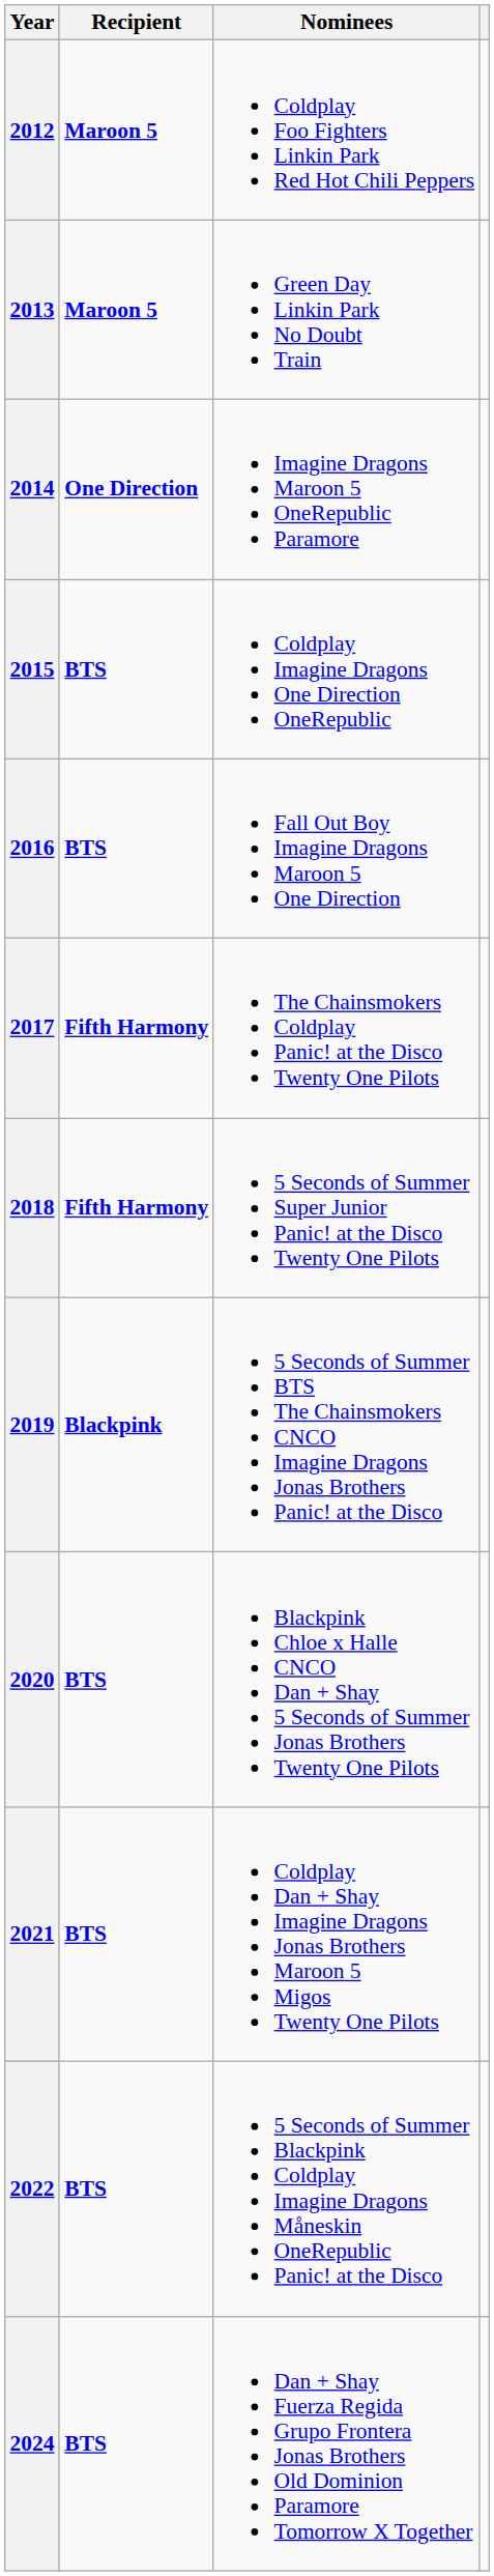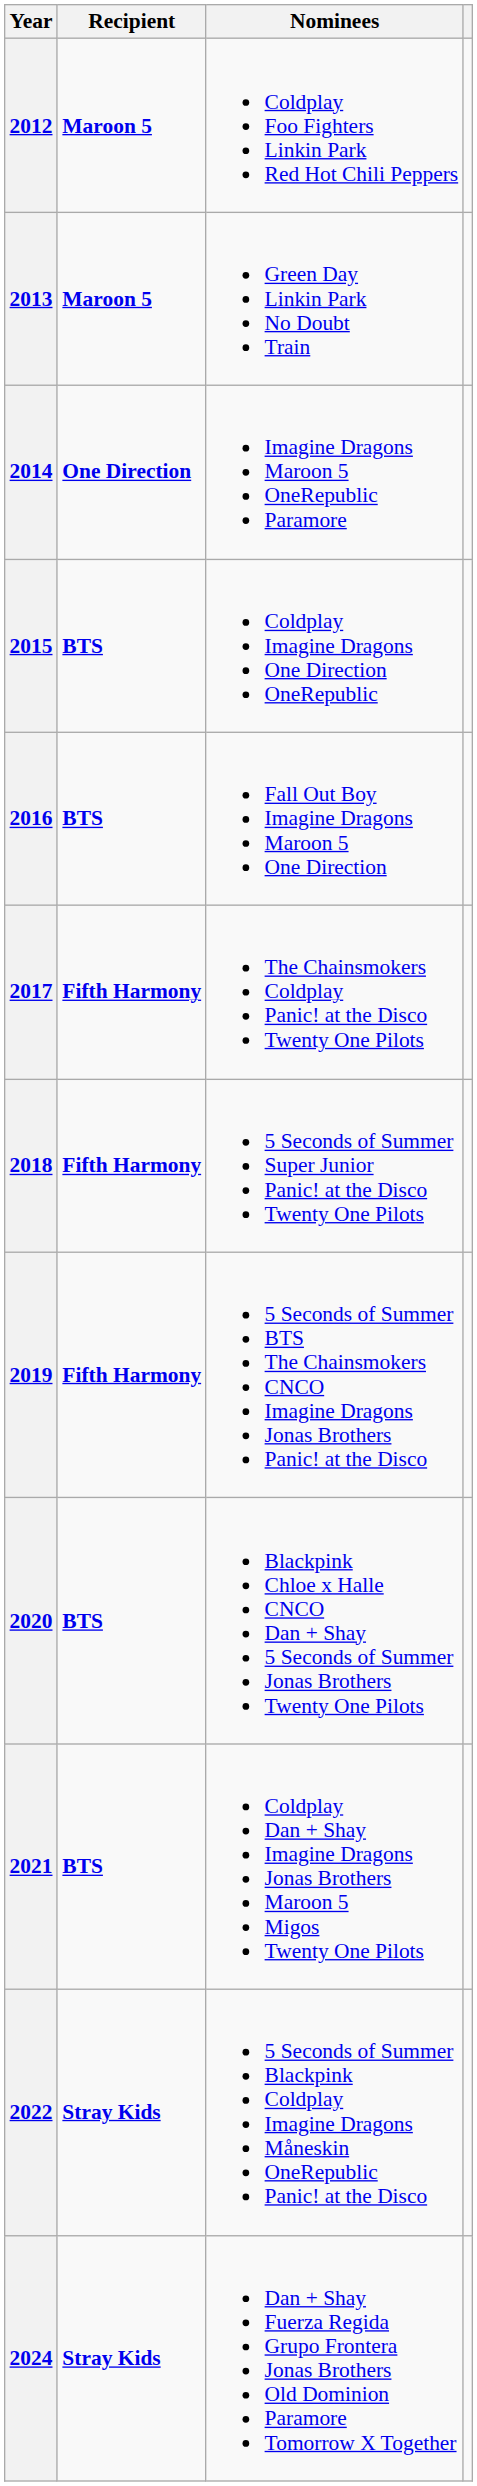 <table class="wikitable sortable">
 <tr>
 <th scope="col">Year</th>
 <th scope="col">Recipient</th>
 <th scope="col" class=unsortable>Nominees</th>
 <th scope="col" class=unsortable></th>
 </tr>
 <tr>
 <th scope="row"><a href='#'>2012</a></th>
 <td> <strong><a href='#'>Maroon 5</a></strong></td>
 <td><br><ul><li><a href='#'>Coldplay</a></li><li><a href='#'>Foo Fighters</a></li><li><a href='#'>Linkin Park</a></li><li><a href='#'>Red Hot Chili Peppers</a></li></ul></td>
 <td style="text-align:center;"></td>
 </tr>
 <tr>
 <th scope="row"><a href='#'>2013</a></th>
 <td> <strong><a href='#'>Maroon 5</a></strong></td>
 <td><br><ul><li><a href='#'>Green Day</a></li><li><a href='#'>Linkin Park</a></li><li><a href='#'>No Doubt</a></li><li><a href='#'>Train</a></li></ul></td>
 <td style="text-align:center;"></td>
 </tr>
 <tr>
 <th scope="row"><a href='#'>2014</a></th>
 <td> <strong><a href='#'>One Direction</a></strong></td>
 <td><br><ul><li><a href='#'>Imagine Dragons</a></li><li><a href='#'>Maroon 5</a></li><li><a href='#'>OneRepublic</a></li><li><a href='#'>Paramore</a></li></ul></td>
 <td style="text-align:center;"></td>
 </tr>
 <tr>
 <th scope="row"><a href='#'>2015</a></th>
 <td> <strong><a href='#'>BTS</a></strong></td>
 <td><br><ul><li><a href='#'>Coldplay</a></li><li><a href='#'>Imagine Dragons</a></li><li><a href='#'>One Direction</a></li><li><a href='#'>OneRepublic</a></li></ul></td>
 <td style="text-align:center;"></td>
 </tr>
 <tr>
 <th scope="row"><a href='#'>2016</a></th>
 <td> <strong><a href='#'>BTS</a></strong></td>
 <td><br><ul><li><a href='#'>Fall Out Boy</a></li><li><a href='#'>Imagine Dragons</a></li><li><a href='#'>Maroon 5</a></li><li><a href='#'>One Direction</a></li></ul></td>
 <td style="text-align:center;"></td>
 </tr>
 <tr>
 <th scope="row"><a href='#'>2017</a></th>
 <td> <strong><a href='#'>Fifth Harmony</a></strong></td>
 <td><br><ul><li><a href='#'>The Chainsmokers</a></li><li><a href='#'>Coldplay</a></li><li><a href='#'>Panic! at the Disco</a></li><li><a href='#'>Twenty One Pilots</a></li></ul></td>
 <td style="text-align:center;"></td>
 </tr>
 <tr>
 <th scope="row"><a href='#'>2018</a></th>
 <td> <strong><a href='#'>Fifth Harmony</a></strong></td>
 <td><br><ul><li><a href='#'>5 Seconds of Summer</a></li><li><a href='#'>Super Junior</a></li><li><a href='#'>Panic! at the Disco</a></li><li><a href='#'>Twenty One Pilots</a></li></ul></td>
 <td style="text-align:center;"></td>
 </tr>
 <tr>
 <th scope="row"><a href='#'>2019</a></th>
-<td> <strong><a href='#'>Blackpink</a></strong></td>
+<td> <strong><a href='#'>Fifth Harmony</a></strong></td>
 <td><br><ul><li><a href='#'>5 Seconds of Summer</a></li><li><a href='#'>BTS</a></li><li><a href='#'>The Chainsmokers</a></li><li><a href='#'>CNCO</a></li><li><a href='#'>Imagine Dragons</a></li><li><a href='#'>Jonas Brothers</a></li><li><a href='#'>Panic! at the Disco</a></li></ul></td>
 <td style="text-align:center;"></td>
 </tr>
 <tr>
 <th scope="row"><a href='#'>2020</a></th>
 <td> <strong><a href='#'>BTS</a></strong></td>
 <td><br><ul><li><a href='#'>Blackpink</a></li><li><a href='#'>Chloe x Halle</a></li><li><a href='#'>CNCO</a></li><li><a href='#'>Dan + Shay</a></li><li><a href='#'>5 Seconds of Summer</a></li><li><a href='#'>Jonas Brothers</a></li><li><a href='#'>Twenty One Pilots</a></li></ul></td>
 <td style="text-align:center;"></td>
 </tr>
 <tr>
 <th scope="row"><a href='#'>2021</a></th>
 <td> <strong><a href='#'>BTS</a></strong></td>
 <td><br><ul><li><a href='#'>Coldplay</a></li><li><a href='#'>Dan + Shay</a></li><li><a href='#'>Imagine Dragons</a></li><li><a href='#'>Jonas Brothers</a></li><li><a href='#'>Maroon 5</a></li><li><a href='#'>Migos</a></li><li><a href='#'>Twenty One Pilots</a></li></ul></td>
 <td style="text-align:center;"></td>
 </tr>
 <tr>
 <th scope="row"><a href='#'>2022</a></th>
-<td> <strong><a href='#'>BTS</a></strong></td>
+<td> <strong><a href='#'>Stray Kids</a></strong></td>
 <td><br><ul><li><a href='#'>5 Seconds of Summer</a></li><li><a href='#'>Blackpink</a></li><li><a href='#'>Coldplay</a></li><li><a href='#'>Imagine Dragons</a></li><li><a href='#'>Måneskin</a></li><li><a href='#'>OneRepublic</a></li><li><a href='#'>Panic! at the Disco</a></li></ul></td>
 <td style="text-align:center;"></td>
 </tr>
 <tr>
 <th scope="row"><a href='#'>2024</a></th>
-<td> <strong><a href='#'>BTS</a></strong></td>
+<td> <strong><a href='#'>Stray Kids</a></strong></td>
 <td><br><ul><li><a href='#'>Dan + Shay</a></li><li><a href='#'>Fuerza Regida</a></li><li><a href='#'>Grupo Frontera</a></li><li><a href='#'>Jonas Brothers</a></li><li><a href='#'>Old Dominion</a></li><li><a href='#'>Paramore</a></li><li><a href='#'>Tomorrow X Together</a></li></ul></td>
 <td style="text-align:center;"></td>
 </tr>
 </table>
